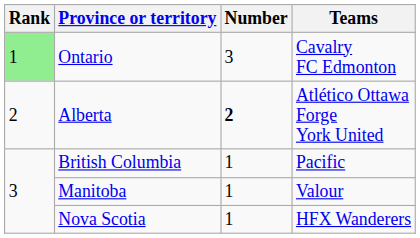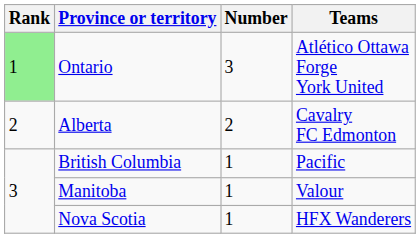 <table class="wikitable">
 <tr>
 <th>Rank</th>
 <th><a href='#'>Province or territory</a></th>
 <th>Number</th>
 <th>Teams</th>
 </tr>
 <tr>
 <td style="background: lightgreen;">1</td>
 <td> <a href='#'>Ontario</a></td>
 <td>3</td>
-<td><a href='#'>Cavalry</a><br><a href='#'>FC Edmonton</a></td>
+<td><a href='#'>Atlético Ottawa</a><br><a href='#'>Forge</a><br><a href='#'>York United</a></td>
 </tr>
 <tr>
 <td>2</td>
 <td> <a href='#'>Alberta</a></td>
-<td><strong>2</strong></td>
-<td><a href='#'>Atlético Ottawa</a><br><a href='#'>Forge</a><br><a href='#'>York United</a></td>
+<td>2</td>
+<td><a href='#'>Cavalry</a><br><a href='#'>FC Edmonton</a></td>
 </tr>
 <tr>
 <td rowspan="3">3</td>
 <td> <a href='#'>British Columbia</a></td>
 <td>1</td>
 <td><a href='#'>Pacific</a></td>
 </tr>
 <tr>
 <td> <a href='#'>Manitoba</a></td>
 <td>1</td>
 <td><a href='#'>Valour</a></td>
 </tr>
 <tr>
 <td> <a href='#'>Nova Scotia</a></td>
 <td>1</td>
 <td><a href='#'>HFX Wanderers</a></td>
 </tr>
 </table>
